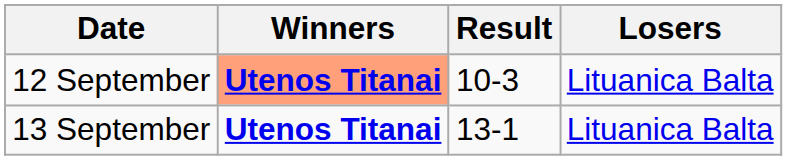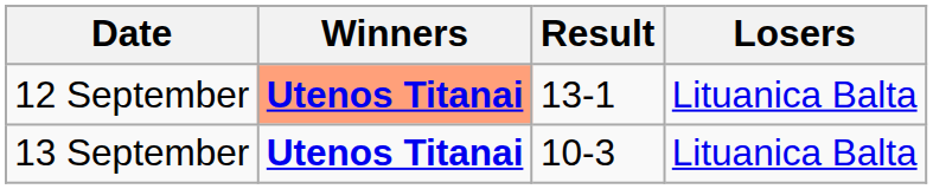 <table class="wikitable">
 <tr>
 <th>Date</th>
 <th>Winners</th>
 <th>Result</th>
 <th>Losers</th>
 </tr>
 <tr>
 <td>12 September</td>
 <td style="background: lightsalmon;"><strong><a href='#'>Utenos Titanai</a></strong></td>
-<td>10-3</td>
+<td>13-1</td>
 <td><a href='#'>Lituanica Balta</a></td>
 </tr>
 <tr>
 <td>13 September</td>
 <td><strong><a href='#'>Utenos Titanai</a></strong></td>
-<td>13-1</td>
+<td>10-3</td>
 <td><a href='#'>Lituanica Balta</a></td>
 </tr>
 </table>
